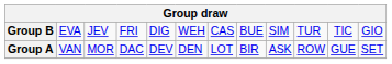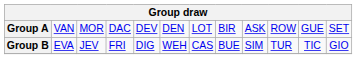 <table class="wikitable" style="text-align:center; font-size:85%">
 <tr>
 <th colspan="12">Group draw</th>
+</tr>
+<tr>
+<th>Group A</th>
+<td align="left"> <a href='#'>VAN</a></td>
+<td align="left"> <a href='#'>MOR</a></td>
+<td align="left"> <a href='#'>DAC</a></td>
+<td align="left"> <a href='#'>DEV</a></td>
+<td align="left"> <a href='#'>DEN</a></td>
+<td align="left"> <a href='#'>LOT</a></td>
+<td align="left"> <a href='#'>BIR</a></td>
+<td align="left"> <a href='#'>ASK</a></td>
+<td align="left"> <a href='#'>ROW</a></td>
+<td align="left"> <a href='#'>GUE</a></td>
+<td align="left"> <a href='#'>SET</a></td>
 </tr>
 <tr>
 <th>Group B</th>
 <td align="left"> <a href='#'>EVA</a></td>
 <td align="left"> <a href='#'>JEV</a></td>
 <td align="left"> <a href='#'>FRI</a></td>
 <td align="left"> <a href='#'>DIG</a></td>
 <td align="left"> <a href='#'>WEH</a></td>
 <td align="left"> <a href='#'>CAS</a></td>
 <td align="left"> <a href='#'>BUE</a></td>
 <td align="left"> <a href='#'>SIM</a></td>
 <td align="left"> <a href='#'>TUR</a></td>
 <td aling="left"> <a href='#'>TIC</a></td>
 <td aling="left"> <a href='#'>GIO</a></td>
 </tr>
 <tr>
-<th>Group A</th>
-<td align="left"> <a href='#'>VAN</a></td>
-<td align="left"> <a href='#'>MOR</a></td>
-<td align="left"> <a href='#'>DAC</a></td>
-<td align="left"> <a href='#'>DEV</a></td>
-<td align="left"> <a href='#'>DEN</a></td>
-<td align="left"> <a href='#'>LOT</a></td>
-<td align="left"> <a href='#'>BIR</a></td>
-<td align="left"> <a href='#'>ASK</a></td>
-<td align="left"> <a href='#'>ROW</a></td>
-<td align="left"> <a href='#'>GUE</a></td>
-<td align="left"> <a href='#'>SET</a></td>
-</tr>
-<tr>
 </tr>
 </table>
